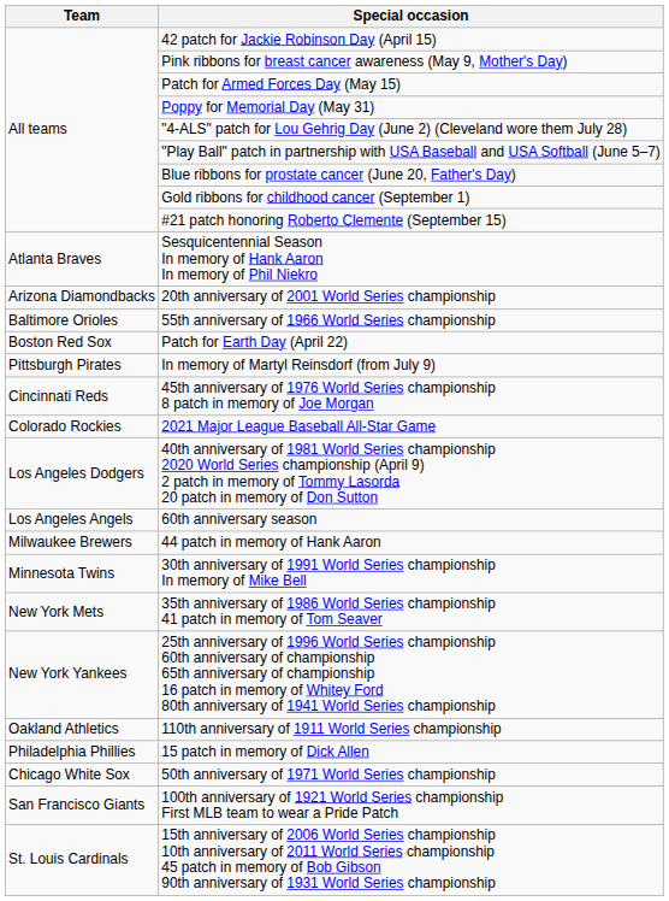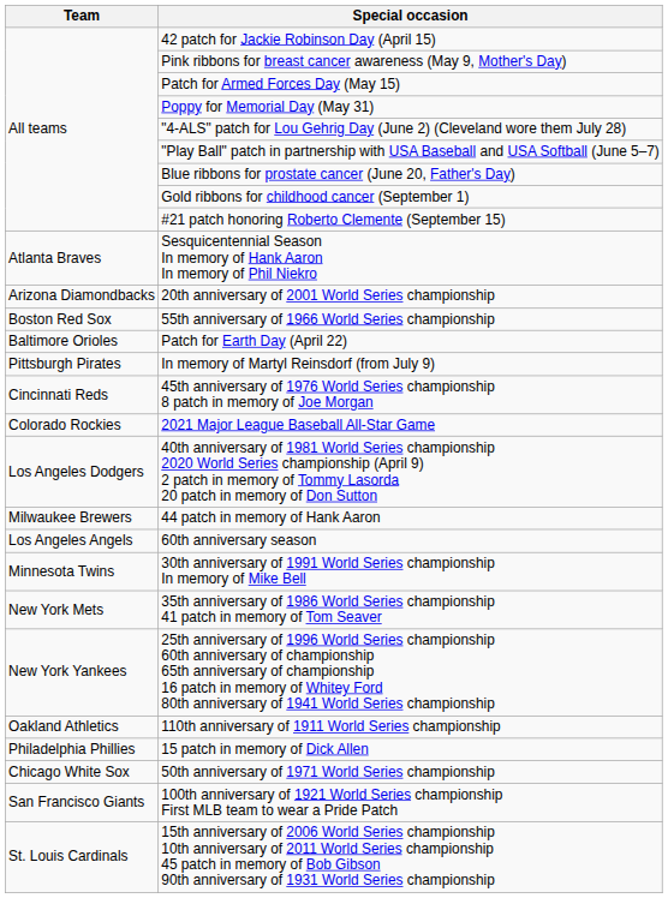 <table class="wikitable">
 <tr>
 <th>Team</th>
 <th>Special occasion</th>
 </tr>
 <tr>
 <td rowspan="9">All teams</td>
 <td>42 patch for <a href='#'>Jackie Robinson Day</a> (April 15)</td>
 </tr>
 <tr>
 <td>Pink ribbons for <a href='#'>breast cancer</a> awareness (May 9, <a href='#'>Mother's Day</a>)</td>
 </tr>
 <tr>
 <td>Patch for <a href='#'>Armed Forces Day</a> (May 15)</td>
 </tr>
 <tr>
 <td><a href='#'>Poppy</a> for <a href='#'>Memorial Day</a> (May 31)</td>
 </tr>
 <tr>
 <td>"4-ALS" patch for <a href='#'>Lou Gehrig Day</a> (June 2) (Cleveland wore them July 28)</td>
 </tr>
 <tr>
 <td>"Play Ball" patch in partnership with <a href='#'>USA Baseball</a> and <a href='#'>USA Softball</a> (June 5–7)</td>
 </tr>
 <tr>
 <td>Blue ribbons for <a href='#'>prostate cancer</a> (June 20, <a href='#'>Father's Day</a>)</td>
 </tr>
 <tr>
 <td>Gold ribbons for <a href='#'>childhood cancer</a> (September 1)</td>
 </tr>
 <tr>
 <td>#21 patch honoring <a href='#'>Roberto Clemente</a> (September 15)</td>
 </tr>
 <tr>
 <td>Atlanta Braves</td>
 <td>Sesquicentennial Season<br>In memory of <a href='#'>Hank Aaron</a><br>In memory of <a href='#'>Phil Niekro</a></td>
 </tr>
 <tr>
 <td>Arizona Diamondbacks</td>
 <td>20th anniversary of <a href='#'>2001 World Series</a> championship</td>
 </tr>
 <tr>
-<td>Baltimore Orioles</td>
+<td>Boston Red Sox</td>
 <td>55th anniversary of <a href='#'>1966 World Series</a> championship</td>
 </tr>
 <tr>
-<td>Boston Red Sox</td>
+<td>Baltimore Orioles</td>
 <td>Patch for <a href='#'>Earth Day</a> (April 22)</td>
 </tr>
 <tr>
 <td>Pittsburgh Pirates</td>
 <td>In memory of Martyl Reinsdorf (from July 9)</td>
 </tr>
 <tr>
 <td>Cincinnati Reds</td>
 <td>45th anniversary of <a href='#'>1976 World Series</a> championship<br>8 patch in memory of <a href='#'>Joe Morgan</a></td>
 </tr>
 <tr>
 <td>Colorado Rockies</td>
 <td><a href='#'>2021 Major League Baseball All-Star Game</a></td>
 </tr>
 <tr>
 <td>Los Angeles Dodgers</td>
 <td>40th anniversary of <a href='#'>1981 World Series</a> championship<br><a href='#'>2020 World Series</a> championship (April 9)<br>2 patch in memory of <a href='#'>Tommy Lasorda</a><br>20 patch in memory of <a href='#'>Don Sutton</a></td>
 </tr>
 <tr>
+<td>Milwaukee Brewers</td>
+<td>44 patch in memory of Hank Aaron</td>
+</tr>
+<tr>
 <td>Los Angeles Angels</td>
 <td>60th anniversary season</td>
-</tr>
-<tr>
-<td>Milwaukee Brewers</td>
-<td>44 patch in memory of Hank Aaron</td>
 </tr>
 <tr>
 <td>Minnesota Twins</td>
 <td>30th anniversary of <a href='#'>1991 World Series</a> championship<br>In memory of <a href='#'>Mike Bell</a></td>
 </tr>
 <tr>
 <td>New York Mets</td>
 <td>35th anniversary of <a href='#'>1986 World Series</a> championship<br>41 patch in memory of <a href='#'>Tom Seaver</a></td>
 </tr>
 <tr>
 <td>New York Yankees</td>
 <td>25th anniversary of <a href='#'>1996 World Series</a> championship<br>60th anniversary of  championship<br>65th anniversary of  championship<br>16 patch in memory of <a href='#'>Whitey Ford</a><br>80th anniversary of <a href='#'>1941 World Series</a> championship</td>
 </tr>
 <tr>
 <td>Oakland Athletics</td>
 <td>110th anniversary of <a href='#'>1911 World Series</a> championship</td>
 </tr>
 <tr>
 <td>Philadelphia Phillies</td>
 <td>15 patch in memory of <a href='#'>Dick Allen</a></td>
 </tr>
 <tr>
 <td>Chicago White Sox</td>
 <td>50th anniversary of <a href='#'>1971 World Series</a> championship</td>
 </tr>
 <tr>
 <td>San Francisco Giants</td>
 <td>100th anniversary of <a href='#'>1921 World Series</a> championship<br>First MLB team to wear a Pride Patch</td>
 </tr>
 <tr>
 <td>St. Louis Cardinals</td>
 <td>15th anniversary of <a href='#'>2006 World Series</a> championship<br>10th anniversary of <a href='#'>2011 World Series</a> championship<br>45 patch in memory of <a href='#'>Bob Gibson</a><br>90th anniversary of <a href='#'>1931 World Series</a> championship</td>
 </tr>
 </table>
